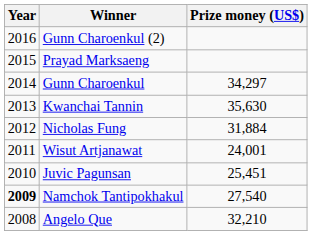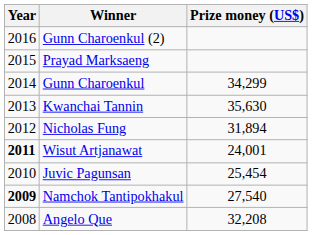 <table class="wikitable">
 <tr>
 <th>Year</th>
 <th>Winner</th>
 <th>Prize money (<a href='#'>US$</a>)</th>
 </tr>
 <tr>
 <td>2016</td>
 <td> <a href='#'>Gunn Charoenkul</a> (2)</td>
 <td align=center></td>
 </tr>
 <tr>
 <td>2015</td>
 <td> <a href='#'>Prayad Marksaeng</a></td>
 <td align=center></td>
 </tr>
 <tr>
 <td>2014</td>
 <td> <a href='#'>Gunn Charoenkul</a></td>
-<td align=center>34,297</td>
+<td align=center>34,299</td>
 </tr>
 <tr>
 <td>2013</td>
 <td> <a href='#'>Kwanchai Tannin</a></td>
 <td align=center>35,630</td>
 </tr>
 <tr>
 <td>2012</td>
 <td> <a href='#'>Nicholas Fung</a></td>
-<td align=center>31,884</td>
+<td align=center>31,894</td>
 </tr>
 <tr>
-<td>2011</td>
+<td><strong>2011</strong></td>
 <td> <a href='#'>Wisut Artjanawat</a></td>
 <td align=center>24,001</td>
 </tr>
 <tr>
 <td>2010</td>
 <td> <a href='#'>Juvic Pagunsan</a></td>
-<td align=center>25,451</td>
+<td align=center>25,454</td>
 </tr>
 <tr>
 <td><strong>2009</strong></td>
 <td> <a href='#'>Namchok Tantipokhakul</a></td>
 <td align=center>27,540</td>
 </tr>
 <tr>
 <td>2008</td>
 <td> <a href='#'>Angelo Que</a></td>
-<td align=center>32,210</td>
+<td align=center>32,208</td>
 </tr>
 </table>
